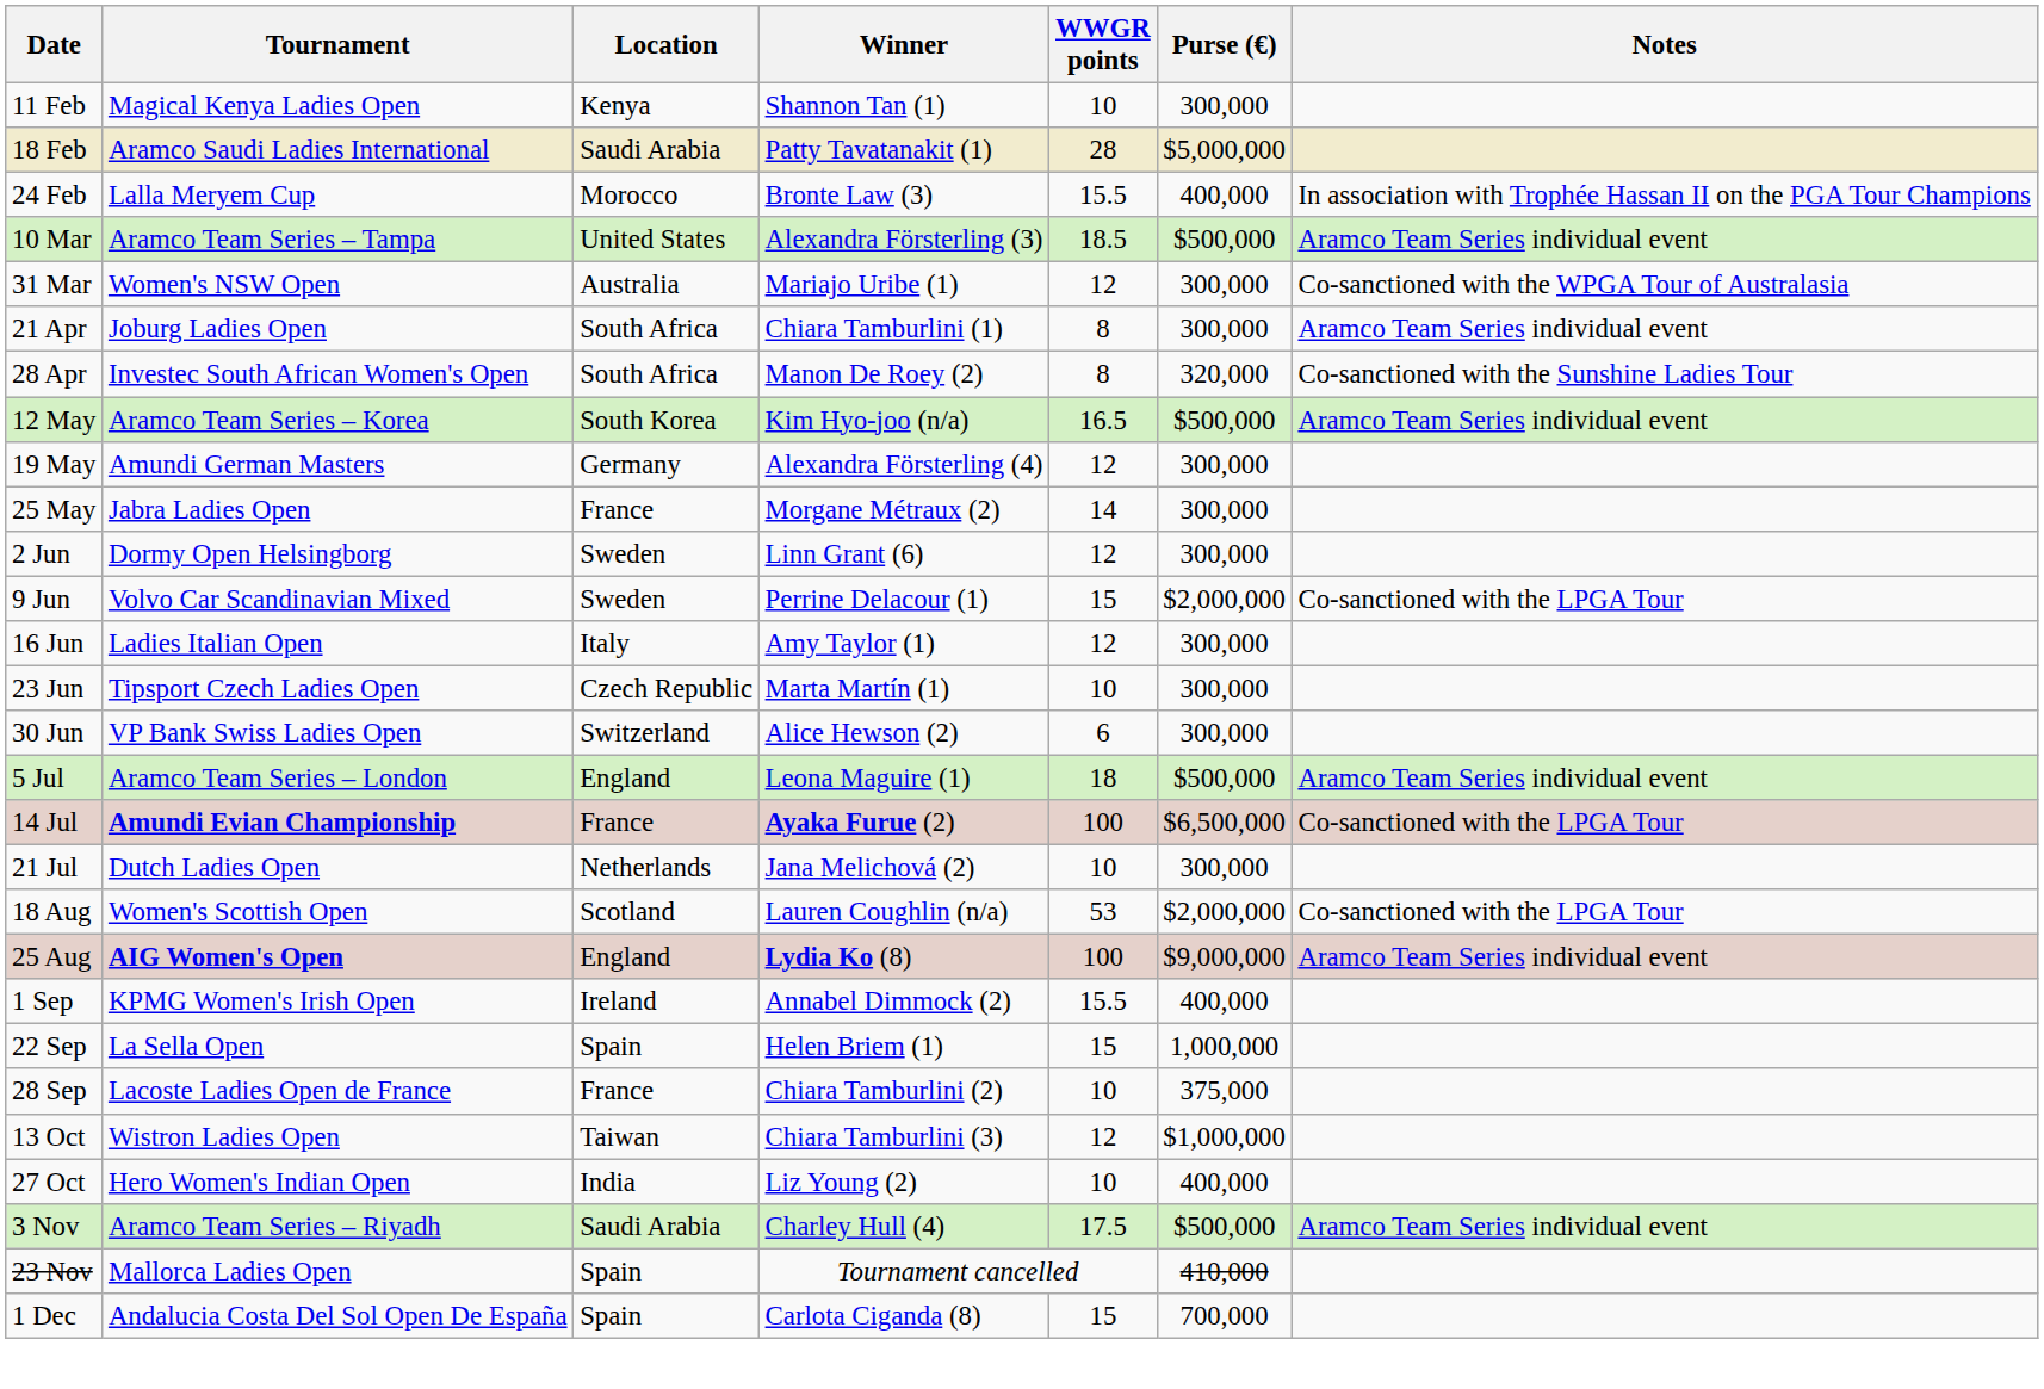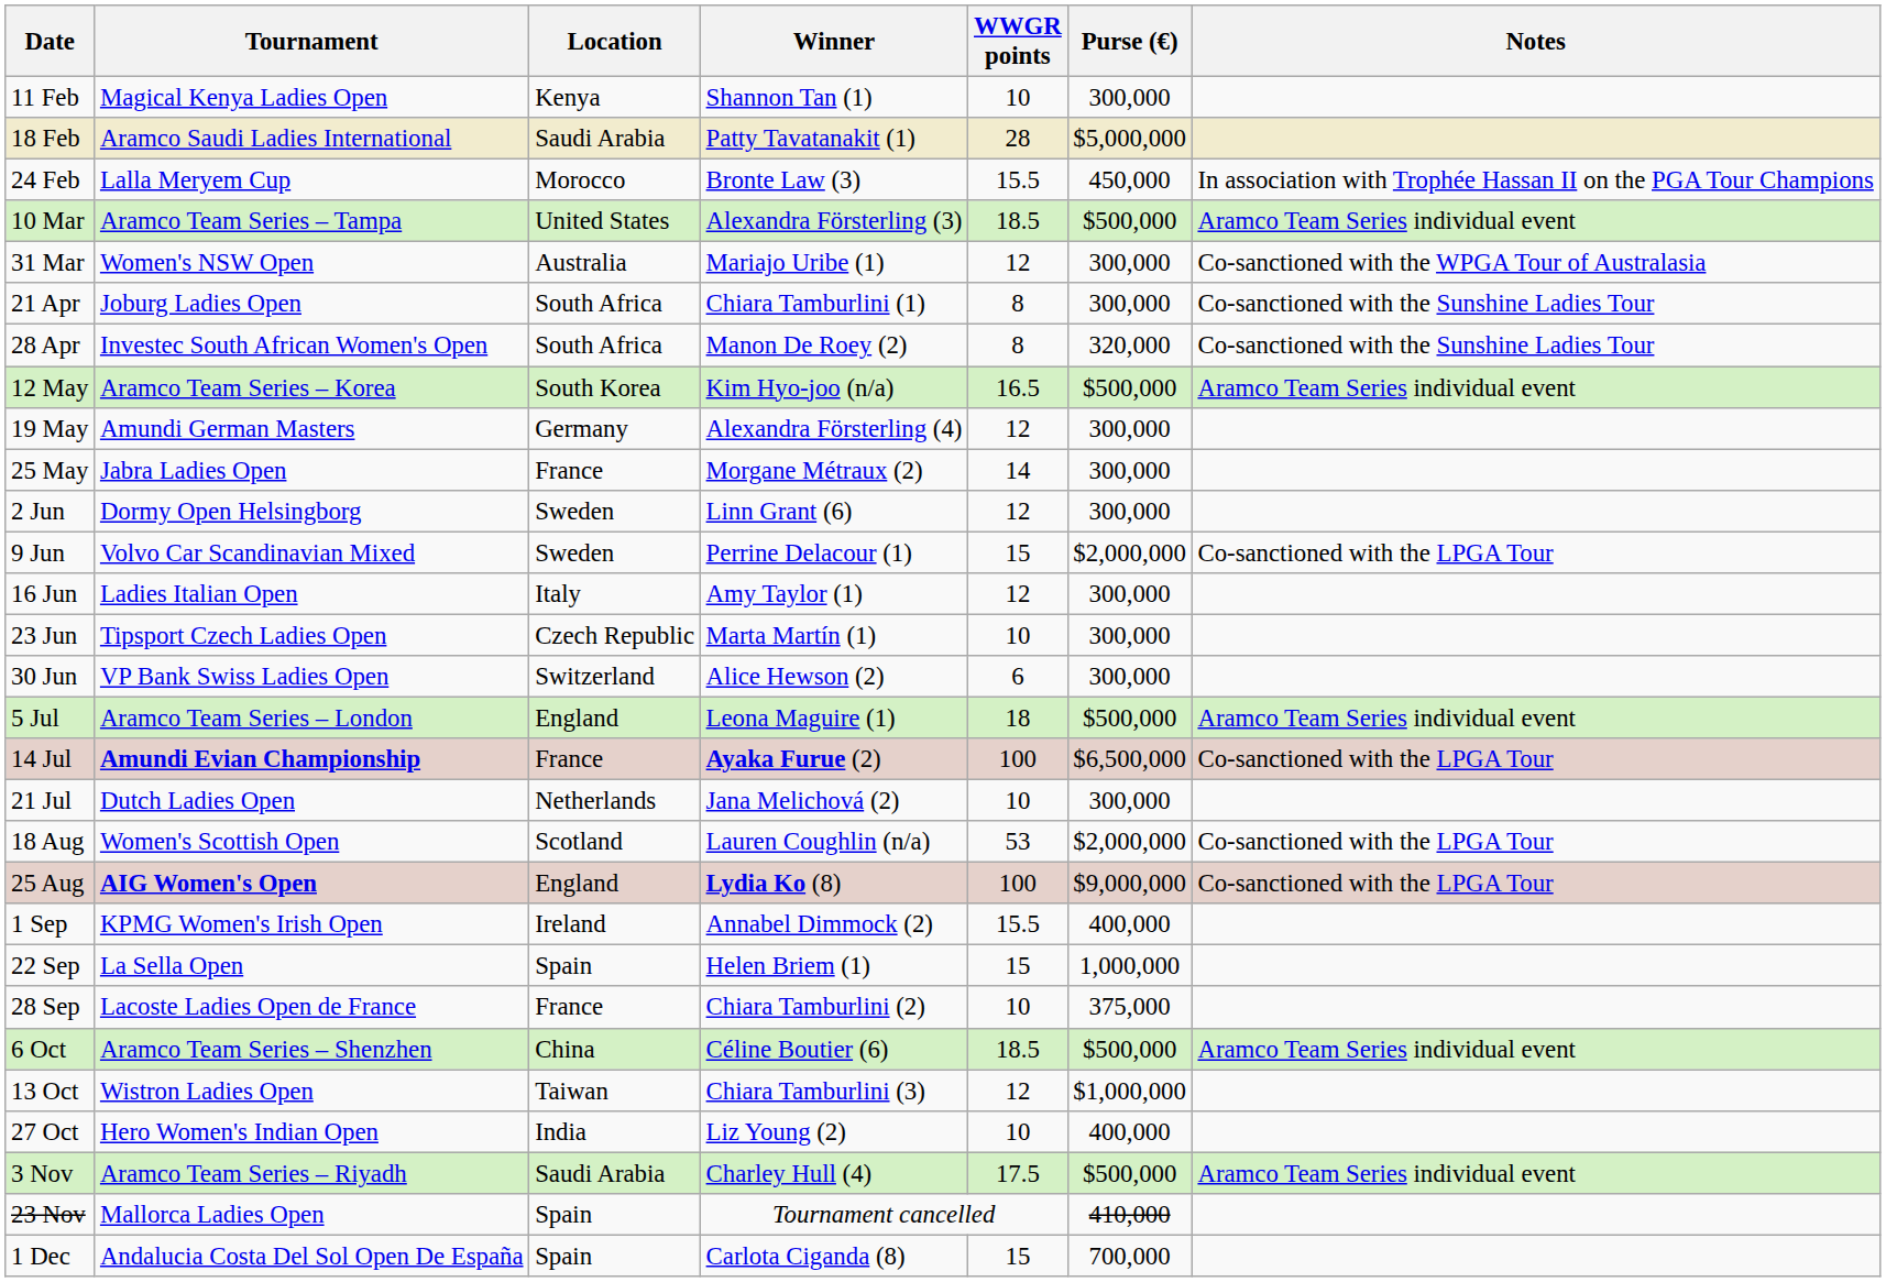 <table class="wikitable sortable" style="font-size:95%">
 <tr>
 <th>Date</th>
 <th>Tournament</th>
 <th>Location</th>
 <th>Winner</th>
 <th><a href='#'>WWGR</a><br>points</th>
 <th>Purse (€)</th>
 <th>Notes</th>
 </tr>
 <tr>
 <td>11 Feb</td>
 <td><a href='#'>Magical Kenya Ladies Open</a></td>
 <td>Kenya</td>
 <td> <a href='#'>Shannon Tan</a> (1)</td>
 <td align=center>10</td>
 <td align=center>300,000</td>
 <td></td>
 </tr>
 <tr style="background:#f2ecce;">
 <td>18 Feb</td>
 <td><a href='#'>Aramco Saudi Ladies International</a></td>
 <td>Saudi Arabia</td>
 <td> <a href='#'>Patty Tavatanakit</a> (1)</td>
 <td align=center>28</td>
 <td align=center>$5,000,000</td>
 <td></td>
 </tr>
 <tr>
 <td>24 Feb</td>
 <td><a href='#'>Lalla Meryem Cup</a></td>
 <td>Morocco</td>
 <td> <a href='#'>Bronte Law</a> (3)</td>
 <td align=center>15.5</td>
-<td align=center>400,000</td>
+<td align=center>450,000</td>
 <td>In association with <a href='#'>Trophée Hassan II</a> on the <a href='#'>PGA Tour Champions</a></td>
 </tr>
 <tr style="background:#D4F1C5;">
 <td>10 Mar</td>
 <td><a href='#'>Aramco Team Series – Tampa</a></td>
 <td>United States</td>
 <td> <a href='#'>Alexandra Försterling</a> (3)</td>
 <td align=center>18.5</td>
 <td align=center>$500,000</td>
 <td><a href='#'>Aramco Team Series</a> individual event</td>
 </tr>
 <tr>
 <td>31 Mar</td>
 <td><a href='#'>Women's NSW Open</a></td>
 <td>Australia</td>
 <td> <a href='#'>Mariajo Uribe</a> (1)</td>
 <td align=center>12</td>
 <td align=center>300,000</td>
 <td>Co-sanctioned with the <a href='#'>WPGA Tour of Australasia</a></td>
 </tr>
 <tr>
 <td>21 Apr</td>
 <td><a href='#'>Joburg Ladies Open</a></td>
 <td>South Africa</td>
 <td> <a href='#'>Chiara Tamburlini</a> (1)</td>
 <td align=center>8</td>
 <td align=center>300,000</td>
-<td><a href='#'>Aramco Team Series</a> individual event</td>
+<td>Co-sanctioned with the <a href='#'>Sunshine Ladies Tour</a></td>
 </tr>
 <tr>
 <td>28 Apr</td>
 <td><a href='#'>Investec South African Women's Open</a></td>
 <td>South Africa</td>
 <td> <a href='#'>Manon De Roey</a> (2)</td>
 <td align=center>8</td>
 <td align=center>320,000</td>
 <td>Co-sanctioned with the <a href='#'>Sunshine Ladies Tour</a></td>
 </tr>
 <tr style="background:#D4F1C5;">
 <td>12 May</td>
 <td><a href='#'>Aramco Team Series – Korea</a></td>
 <td>South Korea</td>
 <td> <a href='#'>Kim Hyo-joo</a> (n/a)</td>
 <td align=center>16.5</td>
 <td align=center>$500,000</td>
 <td><a href='#'>Aramco Team Series</a> individual event</td>
 </tr>
 <tr>
 <td>19 May</td>
 <td><a href='#'>Amundi German Masters</a></td>
 <td>Germany</td>
 <td> <a href='#'>Alexandra Försterling</a> (4)</td>
 <td align=center>12</td>
 <td align=center>300,000</td>
 <td></td>
 </tr>
 <tr>
 <td>25 May</td>
 <td><a href='#'>Jabra Ladies Open</a></td>
 <td>France</td>
 <td> <a href='#'>Morgane Métraux</a> (2)</td>
 <td align=center>14</td>
 <td align=center>300,000</td>
 <td></td>
 </tr>
 <tr>
 <td>2 Jun</td>
 <td><a href='#'>Dormy Open Helsingborg</a></td>
 <td>Sweden</td>
 <td> <a href='#'>Linn Grant</a> (6)</td>
 <td align=center>12</td>
 <td align=center>300,000</td>
 <td></td>
 </tr>
 <tr>
 <td>9 Jun</td>
 <td><a href='#'>Volvo Car Scandinavian Mixed</a></td>
 <td>Sweden</td>
 <td> <a href='#'>Perrine Delacour</a> (1)</td>
 <td align=center>15</td>
 <td align=center>$2,000,000</td>
 <td>Co-sanctioned with the <a href='#'>LPGA Tour</a></td>
 </tr>
 <tr>
 <td>16 Jun</td>
 <td><a href='#'>Ladies Italian Open</a></td>
 <td>Italy</td>
 <td> <a href='#'>Amy Taylor</a> (1)</td>
 <td align=center>12</td>
 <td align=center>300,000</td>
 <td></td>
 </tr>
 <tr>
 <td>23 Jun</td>
 <td><a href='#'>Tipsport Czech Ladies Open</a></td>
 <td>Czech Republic</td>
 <td> <a href='#'>Marta Martín</a> (1)</td>
 <td align=center>10</td>
 <td align=center>300,000</td>
 <td></td>
 </tr>
 <tr>
 <td>30 Jun</td>
 <td><a href='#'>VP Bank Swiss Ladies Open</a></td>
 <td>Switzerland</td>
 <td> <a href='#'>Alice Hewson</a> (2)</td>
 <td align=center>6</td>
 <td align=center>300,000</td>
 <td></td>
 </tr>
 <tr style="background:#D4F1C5;">
 <td>5 Jul</td>
 <td><a href='#'>Aramco Team Series – London</a></td>
 <td>England</td>
 <td> <a href='#'>Leona Maguire</a> (1)</td>
 <td align=center>18</td>
 <td align=center>$500,000</td>
 <td><a href='#'>Aramco Team Series</a> individual event</td>
 </tr>
 <tr style="background:#e5d1cb;">
 <td>14 Jul</td>
 <td><strong><a href='#'>Amundi Evian Championship</a></strong></td>
 <td>France</td>
 <td> <strong><a href='#'>Ayaka Furue</a></strong> (2)</td>
 <td align=center>100</td>
 <td align=center>$6,500,000</td>
 <td>Co-sanctioned with the <a href='#'>LPGA Tour</a></td>
 </tr>
 <tr>
 <td>21 Jul</td>
 <td><a href='#'>Dutch Ladies Open</a></td>
 <td>Netherlands</td>
 <td> <a href='#'>Jana Melichová</a> (2)</td>
 <td align=center>10</td>
 <td align=center>300,000</td>
 <td></td>
 </tr>
 <tr>
 <td>18 Aug</td>
 <td><a href='#'>Women's Scottish Open</a></td>
 <td>Scotland</td>
 <td> <a href='#'>Lauren Coughlin</a> (n/a)</td>
 <td align=center>53</td>
 <td align=center>$2,000,000</td>
 <td>Co-sanctioned with the <a href='#'>LPGA Tour</a></td>
 </tr>
 <tr style="background:#e5d1cb;">
 <td>25 Aug</td>
 <td><strong><a href='#'>AIG Women's Open</a></strong></td>
 <td>England</td>
 <td> <strong><a href='#'>Lydia Ko</a></strong> (8)</td>
 <td align=center>100</td>
 <td align=center>$9,000,000</td>
-<td><a href='#'>Aramco Team Series</a> individual event</td>
+<td>Co-sanctioned with the <a href='#'>LPGA Tour</a></td>
 </tr>
 <tr>
 <td>1 Sep</td>
 <td><a href='#'>KPMG Women's Irish Open</a></td>
 <td>Ireland</td>
 <td> <a href='#'>Annabel Dimmock</a> (2)</td>
 <td align=center>15.5</td>
 <td align=center>400,000</td>
 <td></td>
 </tr>
 <tr>
 <td>22 Sep</td>
 <td><a href='#'>La Sella Open</a></td>
 <td>Spain</td>
 <td> <a href='#'>Helen Briem</a> (1)</td>
 <td align=center>15</td>
 <td align=center>1,000,000</td>
 <td></td>
 </tr>
 <tr>
 <td>28 Sep</td>
 <td><a href='#'>Lacoste Ladies Open de France</a></td>
 <td>France</td>
 <td> <a href='#'>Chiara Tamburlini</a> (2)</td>
 <td align=center>10</td>
 <td align=center>375,000</td>
 <td></td>
+</tr>
+<tr style="background:#D4F1C5;">
+<td>6 Oct</td>
+<td><a href='#'>Aramco Team Series – Shenzhen</a></td>
+<td>China</td>
+<td> <a href='#'>Céline Boutier</a> (6)</td>
+<td align=center>18.5</td>
+<td align=center>$500,000</td>
+<td><a href='#'>Aramco Team Series</a> individual event</td>
 </tr>
 <tr>
 <td>13 Oct</td>
 <td><a href='#'>Wistron Ladies Open</a></td>
 <td>Taiwan</td>
 <td> <a href='#'>Chiara Tamburlini</a> (3)</td>
 <td align=center>12</td>
 <td align=center>$1,000,000</td>
 <td></td>
 </tr>
 <tr>
 <td>27 Oct</td>
 <td><a href='#'>Hero Women's Indian Open</a></td>
 <td>India</td>
 <td> <a href='#'>Liz Young</a> (2)</td>
 <td align=center>10</td>
 <td align=center>400,000</td>
 <td></td>
 </tr>
 <tr style="background:#D4F1C5;">
 <td>3 Nov</td>
 <td><a href='#'>Aramco Team Series – Riyadh</a></td>
 <td>Saudi Arabia</td>
 <td> <a href='#'>Charley Hull</a> (4)</td>
 <td align=center>17.5</td>
 <td align=center>$500,000</td>
 <td><a href='#'>Aramco Team Series</a> individual event</td>
 </tr>
 <tr>
 <td><s>23 Nov</s></td>
 <td><a href='#'>Mallorca Ladies Open</a></td>
 <td>Spain</td>
 <td align=center colspan="2"><em>Tournament cancelled</em></td>
 <td align=center><s>410,000</s></td>
 <td></td>
 </tr>
 <tr>
 <td>1 Dec</td>
 <td><a href='#'>Andalucia Costa Del Sol Open De España</a></td>
 <td>Spain</td>
 <td> <a href='#'>Carlota Ciganda</a> (8)</td>
 <td align=center>15</td>
 <td align=center>700,000</td>
 <td></td>
 </tr>
 </table>
